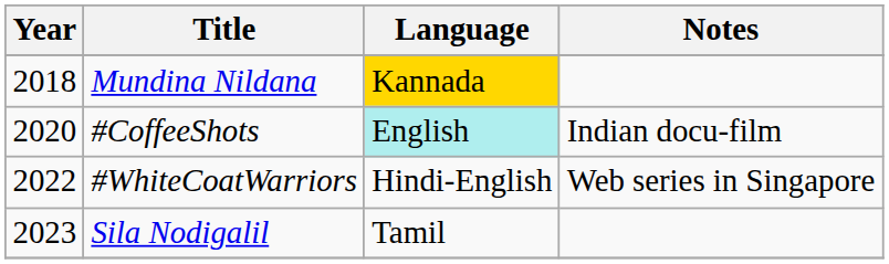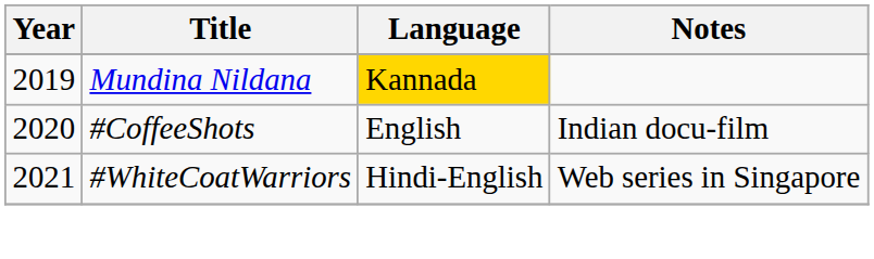 <table class="wikitable">
 <tr style="background:#ccc; text-align:center;">
 <th>Year</th>
 <th>Title</th>
 <th>Language</th>
 <th>Notes</th>
 </tr>
 <tr>
 </tr>
 <tr>
-<td>2018</td>
+<td>2019</td>
 <td><em><a href='#'>Mundina Nildana</a></em></td>
 <td style="background: gold;">Kannada</td>
 <td></td>
 </tr>
 <tr>
 <td>2020</td>
 <td><em>#CoffeeShots</em></td>
-<td style="background: paleturquoise;">English</td>
+<td>English</td>
 <td>Indian docu-film</td>
 </tr>
 <tr>
-<td>2022</td>
+<td>2021</td>
 <td><em>#WhiteCoatWarriors</em></td>
 <td>Hindi-English</td>
 <td>Web series in Singapore</td>
 </tr>
 <tr>
-<td>2023</td>
-<td><em><a href='#'>Sila Nodigalil</a></em></td>
-<td>Tamil</td>
-<td></td>
-</tr>
-<tr>
 </tr>
 </table>
